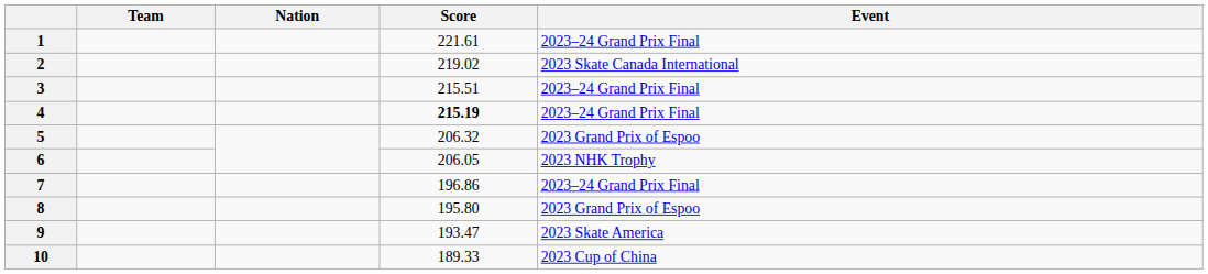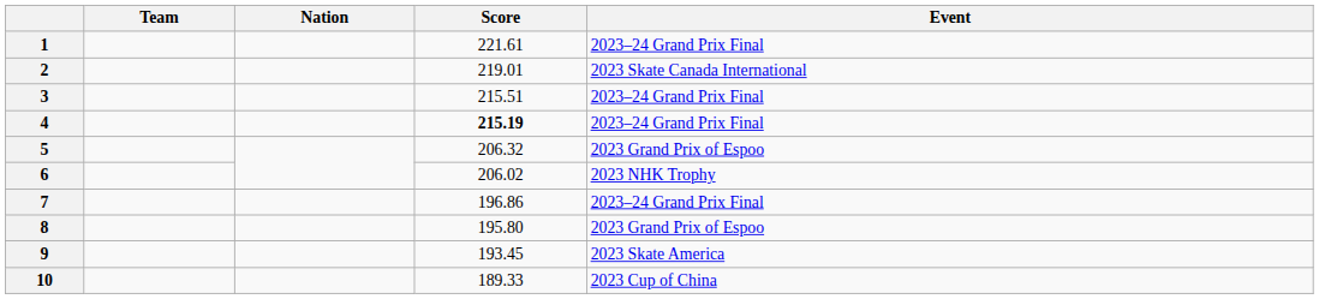 <table class="wikitable sortable" style="text-align:left; width:80%">
 <tr>
 <th scope="col"></th>
 <th scope="col">Team</th>
 <th scope="col">Nation</th>
 <th scope="col">Score</th>
 <th scope="col">Event</th>
 </tr>
 <tr>
 <th scope="row">1</th>
 <td></td>
 <td></td>
 <td style="text-align:center;">221.61</td>
 <td><a href='#'>2023–24 Grand Prix Final</a></td>
 </tr>
 <tr>
 <th scope="row">2</th>
 <td></td>
 <td></td>
-<td style="text-align:center;">219.02</td>
+<td style="text-align:center;">219.01</td>
 <td><a href='#'>2023 Skate Canada International</a></td>
 </tr>
 <tr>
 <th scope="row">3</th>
 <td></td>
 <td></td>
 <td style="text-align:center;">215.51</td>
 <td><a href='#'>2023–24 Grand Prix Final</a></td>
 </tr>
 <tr>
 <th scope="row">4</th>
 <td></td>
 <td></td>
 <td style="text-align:center;"><strong>215.19</strong></td>
 <td><a href='#'>2023–24 Grand Prix Final</a></td>
 </tr>
 <tr>
 <th scope="row">5</th>
 <td></td>
 <td rowspan="2"></td>
 <td style="text-align:center;">206.32</td>
 <td><a href='#'>2023 Grand Prix of Espoo</a></td>
 </tr>
 <tr>
 <th scope="row">6</th>
 <td></td>
-<td style="text-align:center;">206.05</td>
+<td style="text-align:center;">206.02</td>
 <td><a href='#'>2023 NHK Trophy</a></td>
 </tr>
 <tr>
 <th scope="row">7</th>
 <td></td>
 <td></td>
 <td style="text-align:center;">196.86</td>
 <td><a href='#'>2023–24 Grand Prix Final</a></td>
 </tr>
 <tr>
 <th scope="row">8</th>
 <td></td>
 <td></td>
 <td style="text-align:center;">195.80</td>
 <td><a href='#'>2023 Grand Prix of Espoo</a></td>
 </tr>
 <tr>
 <th scope="row">9</th>
 <td></td>
 <td></td>
-<td style="text-align:center;">193.47</td>
+<td style="text-align:center;">193.45</td>
 <td><a href='#'>2023 Skate America</a></td>
 </tr>
 <tr>
 <th scope="row">10</th>
 <td></td>
 <td></td>
 <td style="text-align:center;">189.33</td>
 <td><a href='#'>2023 Cup of China</a></td>
 </tr>
 </table>
